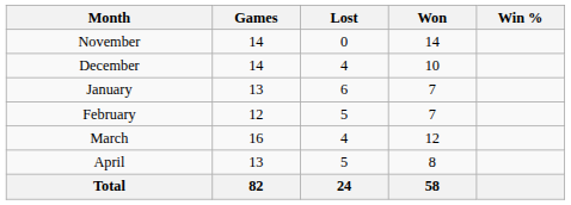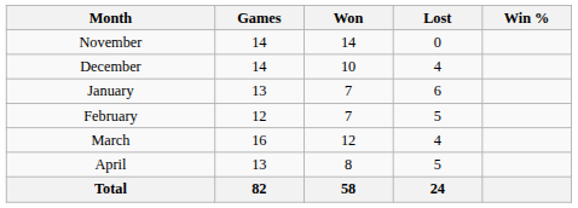 <table class="wikitable" style="margin:1em auto; font-size:95%; text-align:center; width:38em;">
 <tr>
 <th width="28%">Month</th>
 <th width="12%">Games</th>
+<th width="12%">Won</th>
 <th width="12%">Lost</th>
-<th width="12%">Won</th>
 <th width="12%">Win %</th>
 </tr>
 <tr>
 <td>November</td>
 <td>14</td>
+<td>14</td>
 <td>0</td>
-<td>14</td>
 <td></td>
 </tr>
 <tr>
 <td>December</td>
 <td>14</td>
+<td>10</td>
 <td>4</td>
-<td>10</td>
 <td></td>
 </tr>
 <tr>
 <td>January</td>
 <td>13</td>
+<td>7</td>
 <td>6</td>
-<td>7</td>
 <td></td>
 </tr>
 <tr>
 <td>February</td>
 <td>12</td>
+<td>7</td>
 <td>5</td>
-<td>7</td>
 <td></td>
 </tr>
 <tr>
 <td>March</td>
 <td>16</td>
+<td>12</td>
 <td>4</td>
-<td>12</td>
 <td></td>
 </tr>
 <tr>
 <td>April</td>
 <td>13</td>
+<td>8</td>
 <td>5</td>
-<td>8</td>
 <td></td>
 </tr>
 <tr>
 <th>Total</th>
 <th>82</th>
+<th>58</th>
 <th>24</th>
-<th>58</th>
 <th></th>
 </tr>
 </table>
